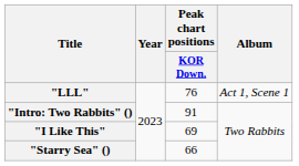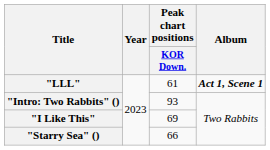 <table class="wikitable plainrowheaders" style="text-align:center;">
 <tr>
 <th rowspan="2" scope="col">Title</th>
 <th rowspan="2" scope="col">Year</th>
 <th colspan="1" scope="col">Peak chart positions</th>
 <th rowspan="2" scope="col">Album</th>
 </tr>
 <tr>
 <th scope="col" style="width:3em;font-size:90%;"><a href='#'>KOR<br>Down.</a><br></th>
 </tr>
 <tr>
 <th scope="row">"LLL"</th>
 <td rowspan="4">2023</td>
-<td>76</td>
-<td><em>Act 1, Scene 1</em></td>
+<td>61</td>
+<td><strong><em>Act 1, Scene 1</em></strong></td>
 </tr>
 <tr>
 <th scope="row">"Intro: Two Rabbits" ()</th>
-<td>91</td>
+<td>93</td>
 <td rowspan="3"><em>Two Rabbits</em></td>
 </tr>
 <tr>
 <th scope="row">"I Like This"</th>
 <td>69</td>
 </tr>
 <tr>
 <th scope="row">"Starry Sea" ()</th>
 <td>66</td>
 </tr>
 </table>
